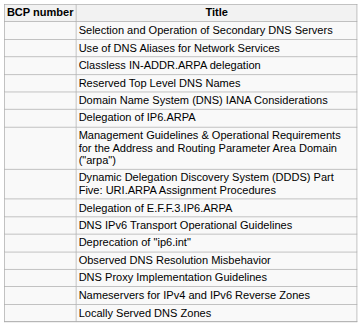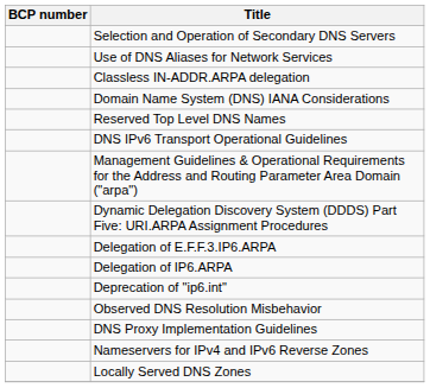 <table class="wikitable sortable" border="1">
 <tr>
 <th>BCP number</th>
 <th>Title</th>
 </tr>
 <tr>
 <td></td>
 <td style="width:400px">Selection and Operation of Secondary DNS Servers</td>
 </tr>
 <tr>
 <td></td>
 <td style="width:400px">Use of DNS Aliases for Network Services</td>
 </tr>
 <tr>
 <td></td>
 <td style="width:400px">Classless IN-ADDR.ARPA delegation</td>
 </tr>
 <tr>
 <td></td>
+<td style="width:400px">Domain Name System (DNS) IANA Considerations</td>
+</tr>
+<tr>
+<td></td>
 <td style="width:400px">Reserved Top Level DNS Names</td>
 </tr>
 <tr>
 <td></td>
-<td style="width:400px">Domain Name System (DNS) IANA Considerations</td>
-</tr>
-<tr>
-<td></td>
-<td style="width:400px">Delegation of IP6.ARPA</td>
+<td style="width:400px">DNS IPv6 Transport Operational Guidelines</td>
 </tr>
 <tr>
 <td></td>
 <td style="width:400px">Management Guidelines & Operational Requirements for the Address and Routing Parameter Area Domain ("arpa")</td>
 </tr>
 <tr>
 <td></td>
 <td style="width:400px">Dynamic Delegation Discovery System (DDDS) Part Five: URI.ARPA Assignment Procedures</td>
 </tr>
 <tr>
 <td></td>
 <td style="width:400px">Delegation of E.F.F.3.IP6.ARPA</td>
 </tr>
 <tr>
 <td></td>
-<td style="width:400px">DNS IPv6 Transport Operational Guidelines</td>
+<td style="width:400px">Delegation of IP6.ARPA</td>
 </tr>
 <tr>
 <td></td>
 <td style="width:400px">Deprecation of "ip6.int"</td>
 </tr>
 <tr>
 <td></td>
 <td style="width:400px">Observed DNS Resolution Misbehavior</td>
 </tr>
 <tr>
 <td></td>
 <td style="width:400px">DNS Proxy Implementation Guidelines</td>
 </tr>
 <tr>
 <td></td>
 <td style="width:400px">Nameservers for IPv4 and IPv6 Reverse Zones</td>
 </tr>
 <tr>
 <td></td>
 <td style="width:400px">Locally Served DNS Zones</td>
 </tr>
 <tr>
 </tr>
 </table>
